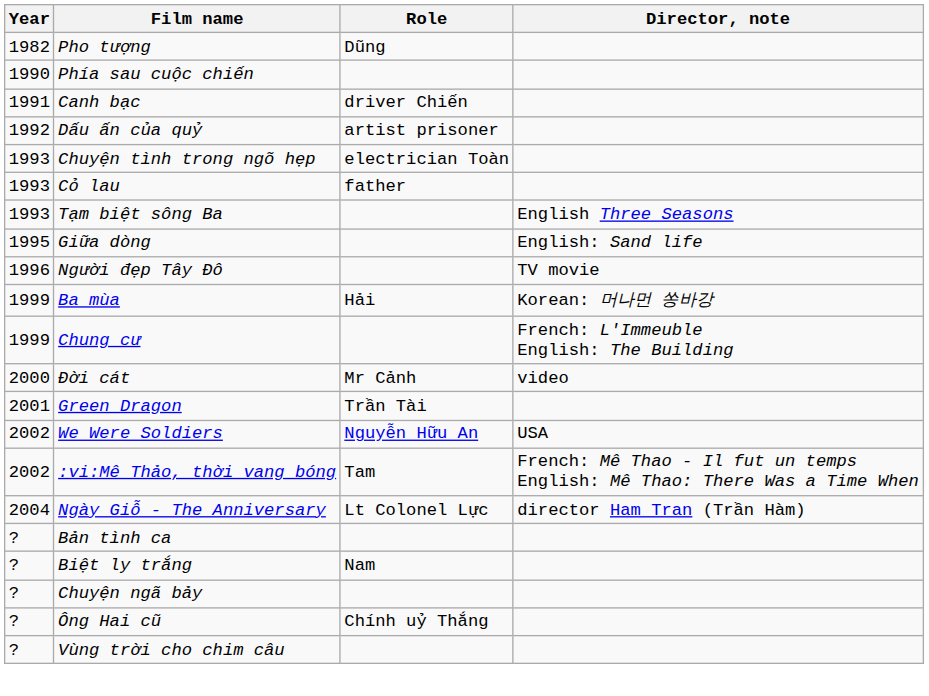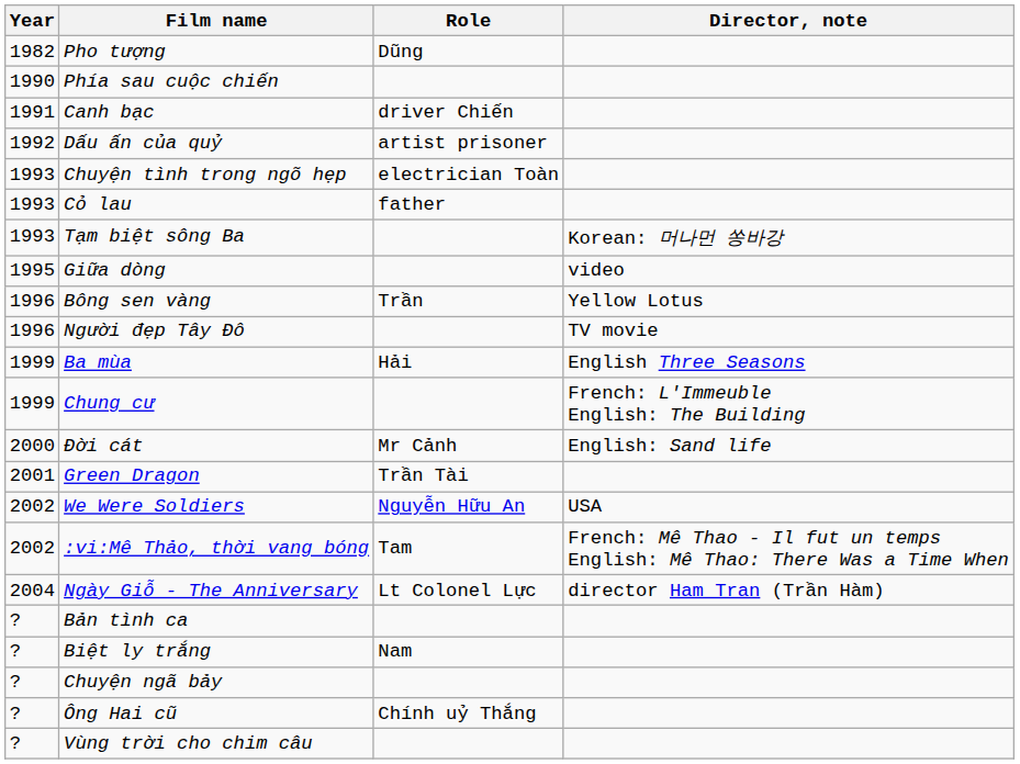 <table class="wikitable sortable">
 <tr>
 <th>Year</th>
 <th>Film name</th>
 <th>Role</th>
 <th class="unsortable">Director, note</th>
 </tr>
 <tr>
 <td>1982</td>
 <td><em>Pho tượng</em></td>
 <td>Dũng</td>
 <td></td>
 </tr>
 <tr>
 <td>1990</td>
 <td><em>Phía sau cuộc chiến</em></td>
 <td></td>
 <td></td>
 </tr>
 <tr>
 <td>1991</td>
 <td><em>Canh bạc </em></td>
 <td>driver Chiến</td>
 <td></td>
 </tr>
 <tr>
 <td>1992</td>
 <td><em>Dấu ấn của quỷ </em></td>
 <td>artist prisoner</td>
 <td></td>
 </tr>
 <tr>
 <td>1993</td>
 <td><em>Chuyện tình trong ngõ hẹp </em></td>
 <td>electrician Toàn</td>
 <td></td>
 </tr>
 <tr>
 <td>1993</td>
 <td><em>Cỏ lau </em></td>
 <td>father</td>
 <td></td>
 </tr>
 <tr>
 <td>1993</td>
 <td><em>Tạm biệt sông Ba</em></td>
 <td></td>
-<td>English <em><a href='#'>Three Seasons</a></em></td>
+<td>Korean: <em>머나먼 쏭바강</em></td>
 </tr>
 <tr>
 <td>1995</td>
 <td><em>Giữa dòng </em></td>
 <td></td>
-<td>English: <em>Sand life</em></td>
+<td>video</td>
+</tr>
+<tr>
+<td>1996</td>
+<td><em>Bông sen vàng</em></td>
+<td>Trần</td>
+<td>Yellow Lotus</td>
 </tr>
 <tr>
 <td>1996</td>
 <td><em>Người đẹp Tây Đô</em></td>
 <td></td>
 <td>TV movie</td>
 </tr>
 <tr>
 <td>1999</td>
 <td><em><a href='#'>Ba mùa</a></em></td>
 <td>Hải</td>
-<td>Korean: <em>머나먼 쏭바강</em></td>
+<td>English <em><a href='#'>Three Seasons</a></em></td>
 </tr>
 <tr>
 <td>1999</td>
 <td><em><a href='#'>Chung cư</a></em></td>
 <td></td>
 <td>French: <em>L'Immeuble</em> <br> English: <em>The Building</em></td>
 </tr>
 <tr>
 <td>2000</td>
 <td><em>Đời cát</em></td>
 <td>Mr Cảnh</td>
-<td>video</td>
+<td>English: <em>Sand life</em></td>
 </tr>
 <tr>
 <td>2001</td>
 <td><em><a href='#'>Green Dragon</a></em></td>
 <td>Trần Tài</td>
 <td></td>
 </tr>
 <tr>
 <td>2002</td>
 <td><em><a href='#'>We Were Soldiers</a></em></td>
 <td><a href='#'>Nguyễn Hữu An</a></td>
 <td>USA</td>
 </tr>
 <tr>
 <td>2002</td>
 <td><em><a href='#'>:vi:Mê Thảo, thời vang bóng</a></em></td>
 <td>Tam</td>
 <td>French: <em>Mê Thao - Il fut un temps</em><br>English: <em>Mê Thao: There Was a Time When</em></td>
 </tr>
 <tr>
 <td>2004</td>
 <td><em><a href='#'>Ngày Giỗ - The Anniversary</a></em></td>
 <td>Lt Colonel Lực</td>
 <td>director <a href='#'>Ham Tran</a> (Trần Hàm)</td>
 </tr>
 <tr>
 <td>?</td>
 <td><em>Bản tình ca </em></td>
 <td></td>
 <td></td>
 </tr>
 <tr>
 <td>?</td>
 <td><em>Biệt ly trắng </em></td>
 <td>Nam</td>
 <td></td>
 </tr>
 <tr>
 <td>?</td>
 <td><em>Chuyện ngã bảy </em></td>
 <td></td>
 <td></td>
 </tr>
 <tr>
 <td>?</td>
 <td><em>Ông Hai cũ </em></td>
 <td>Chính uỷ Thắng</td>
 <td></td>
 </tr>
 <tr>
 <td>?</td>
 <td><em>Vùng trời cho chim câu </em></td>
 <td></td>
 <td></td>
 </tr>
 </table>
